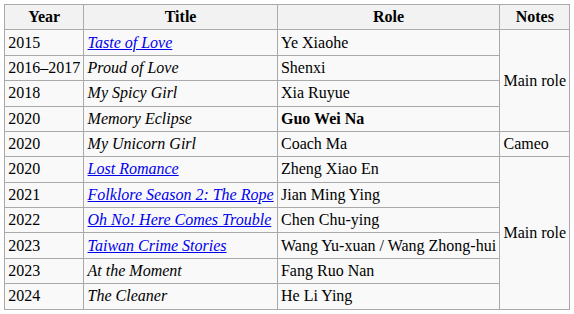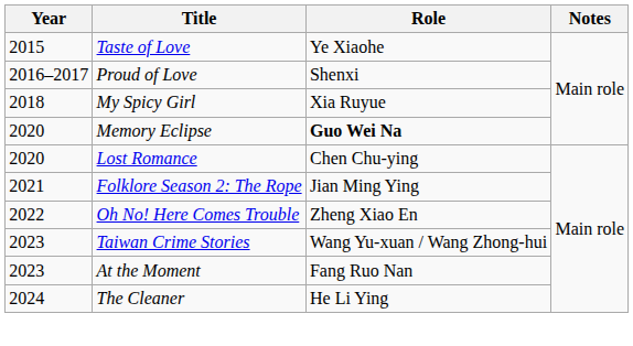 <table class="wikitable sortable">
 <tr>
 <th>Year</th>
 <th>Title</th>
 <th>Role</th>
 <th>Notes</th>
 </tr>
 <tr>
 <td>2015</td>
 <td><em><a href='#'>Taste of Love</a></em></td>
 <td>Ye Xiaohe</td>
 <td rowspan="4">Main role</td>
 </tr>
 <tr>
 <td>2016–2017</td>
 <td><em>Proud of Love</em></td>
 <td>Shenxi</td>
 </tr>
 <tr>
 <td>2018</td>
 <td><em>My Spicy Girl</em></td>
 <td>Xia Ruyue</td>
 </tr>
 <tr>
 <td>2020</td>
 <td><em>Memory Eclipse</em></td>
 <td><strong>Guo Wei Na</strong></td>
 </tr>
 <tr>
 <td>2020</td>
-<td><em>My Unicorn Girl</em></td>
-<td>Coach Ma</td>
-<td>Cameo</td>
-</tr>
-<tr>
-<td>2020</td>
 <td><em><a href='#'>Lost Romance</a></em></td>
-<td>Zheng Xiao En</td>
+<td>Chen Chu-ying</td>
 <td rowspan="6">Main role</td>
 </tr>
 <tr>
 <td>2021</td>
 <td><a href='#'> <em>Folklore Season 2: The Rope</em></a></td>
 <td>Jian Ming Ying</td>
 </tr>
 <tr>
 <td>2022</td>
 <td><em><a href='#'>Oh No! Here Comes Trouble</a></em></td>
-<td>Chen Chu-ying</td>
+<td>Zheng Xiao En</td>
 </tr>
 <tr>
 <td>2023</td>
 <td><em><a href='#'>Taiwan Crime Stories</a></em></td>
 <td>Wang Yu-xuan / Wang Zhong-hui</td>
 </tr>
 <tr>
 <td>2023</td>
 <td><em>At the Moment</em></td>
 <td>Fang Ruo Nan</td>
 </tr>
 <tr>
 <td>2024</td>
 <td><em>The Cleaner</em></td>
 <td>He Li Ying</td>
 </tr>
 </table>
